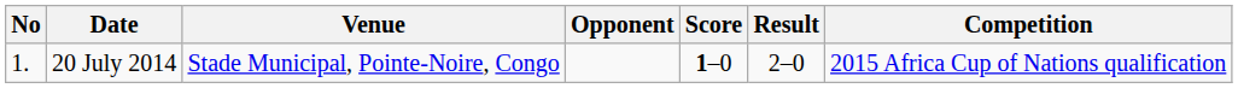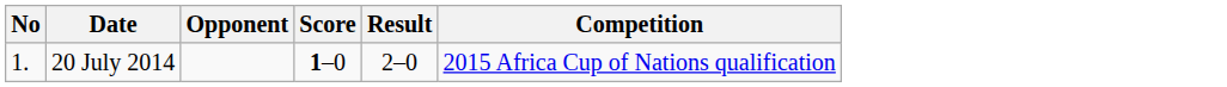 <table class="wikitable" style="font-size:100%;">
 <tr>
 <th>No</th>
 <th>Date</th>
-<th>Venue</th>
 <th>Opponent</th>
 <th>Score</th>
 <th>Result</th>
 <th>Competition</th>
 </tr>
 <tr>
 <td>1.</td>
 <td>20 July 2014</td>
-<td><a href='#'>Stade Municipal</a>, <a href='#'>Pointe-Noire</a>, <a href='#'>Congo</a></td>
 <td></td>
 <td align=center><strong>1</strong>–0</td>
 <td align=center>2–0</td>
 <td><a href='#'>2015 Africa Cup of Nations qualification</a></td>
 </tr>
 </table>
